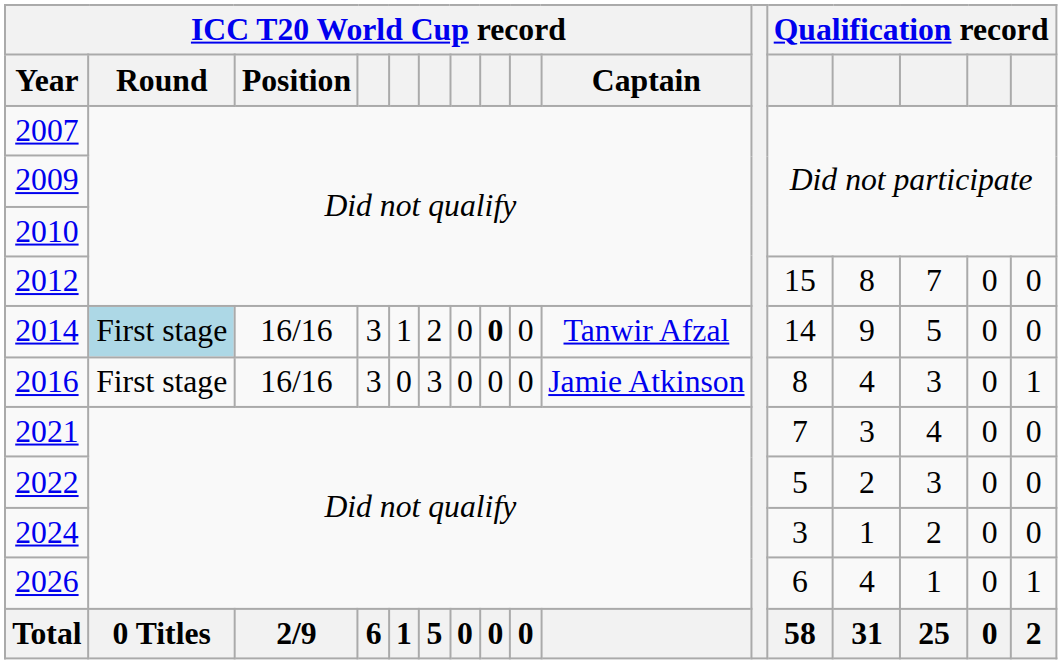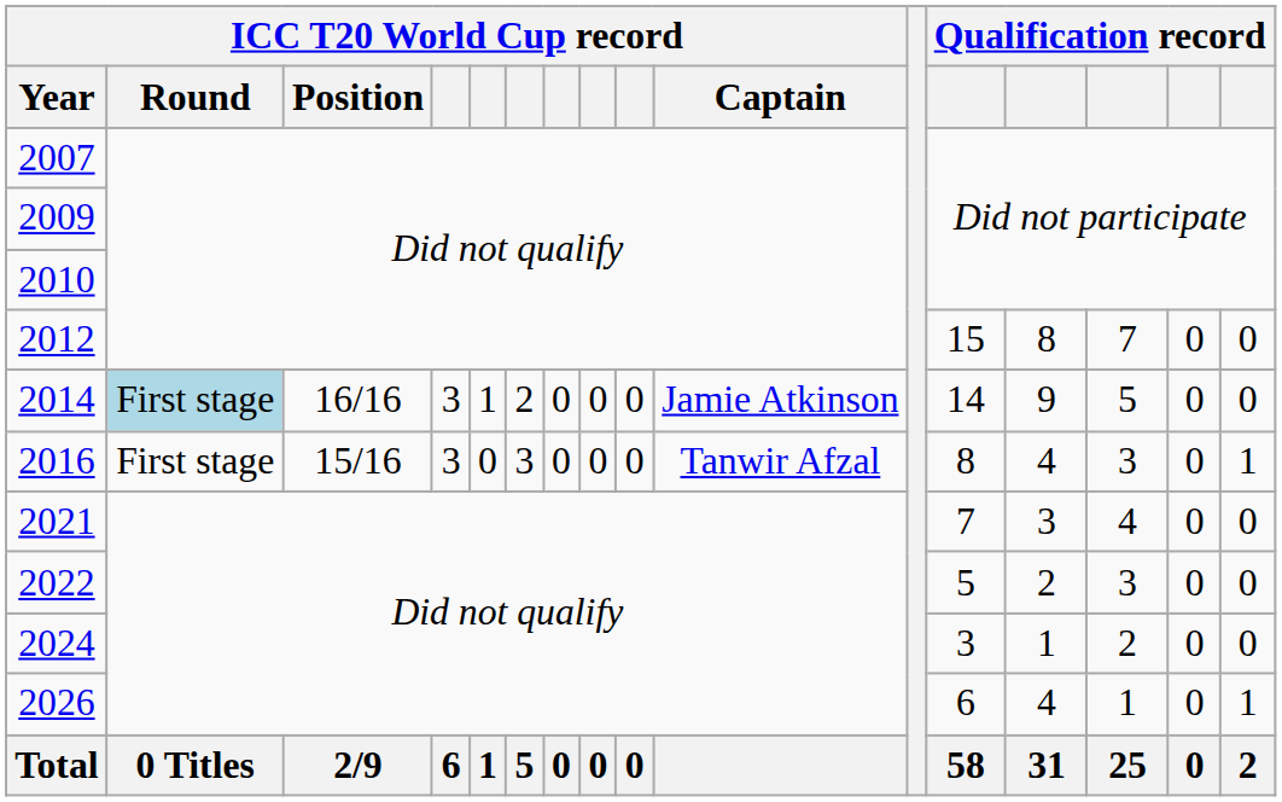 <table class="wikitable" style="text-align: center;">
 <tr>
 <th colspan=10><a href='#'>ICC T20 World Cup</a> record</th>
 <th rowspan="14"></th>
 <th colspan=5><a href='#'>Qualification</a> record</th>
 </tr>
 <tr>
 <th scope="col">Year</th>
 <th scope="col">Round</th>
 <th scope="col">Position</th>
 <th scope="col"></th>
 <th scope="col"></th>
 <th scope="col"></th>
 <th scope="col"></th>
 <th scope="col"></th>
 <th scope="col"></th>
 <th scope="col">Captain</th>
 <th scope="col"></th>
 <th scope="col"></th>
 <th scope="col"></th>
 <th scope="col"></th>
 <th scope="col"></th>
 </tr>
 <tr>
 <td> <a href='#'>2007</a></td>
 <td rowspan="4" colspan="9"><em>Did not qualify</em></td>
 <td rowspan=3 colspan=5><em>Did not participate</em></td>
 </tr>
 <tr>
 <td> <a href='#'>2009</a></td>
 </tr>
 <tr>
 <td> <a href='#'>2010</a></td>
 </tr>
 <tr>
 <td> <a href='#'>2012</a></td>
 <td>15</td>
 <td>8</td>
 <td>7</td>
 <td>0</td>
 <td>0</td>
 </tr>
 <tr>
 <td> <a href='#'>2014</a></td>
 <td style="background: lightblue;">First stage</td>
 <td>16/16</td>
 <td>3</td>
 <td>1</td>
 <td>2</td>
 <td>0</td>
-<td><strong>0</strong></td>
 <td>0</td>
-<td><a href='#'>Tanwir Afzal</a></td>
+<td>0</td>
+<td><a href='#'>Jamie Atkinson</a></td>
 <td>14</td>
 <td>9</td>
 <td>5</td>
 <td>0</td>
 <td>0</td>
 </tr>
 <tr>
 <td> <a href='#'>2016</a></td>
 <td>First stage</td>
-<td>16/16</td>
+<td>15/16</td>
 <td>3</td>
 <td>0</td>
 <td>3</td>
 <td>0</td>
 <td>0</td>
 <td>0</td>
-<td><a href='#'>Jamie Atkinson</a></td>
+<td><a href='#'>Tanwir Afzal</a></td>
 <td>8</td>
 <td>4</td>
 <td>3</td>
 <td>0</td>
 <td>1</td>
 </tr>
 <tr>
 <td>  <a href='#'>2021</a></td>
 <td rowspan="4" colspan="9"><em>Did not qualify</em></td>
 <td>7</td>
 <td>3</td>
 <td>4</td>
 <td>0</td>
 <td>0</td>
 </tr>
 <tr>
 <td> <a href='#'>2022</a></td>
 <td>5</td>
 <td>2</td>
 <td>3</td>
 <td>0</td>
 <td>0</td>
 </tr>
 <tr>
 <td>  <a href='#'>2024</a></td>
 <td>3</td>
 <td>1</td>
 <td>2</td>
 <td>0</td>
 <td>0</td>
 </tr>
 <tr>
 <td>  <a href='#'>2026</a></td>
 <td>6</td>
 <td>4</td>
 <td>1</td>
 <td>0</td>
 <td>1</td>
 </tr>
 <tr>
 <th><strong>Total</strong></th>
 <th><strong>0 Titles</strong></th>
 <th><strong>2/9</strong></th>
 <th><strong>6</strong></th>
 <th><strong>1</strong></th>
 <th><strong>5</strong></th>
 <th><strong>0</strong></th>
 <th><strong>0</strong></th>
 <th><strong>0</strong></th>
 <th></th>
 <th><strong>58</strong></th>
 <th><strong>31</strong></th>
 <th><strong>25</strong></th>
 <th><strong>0</strong></th>
 <th><strong>2</strong></th>
 </tr>
 </table>
